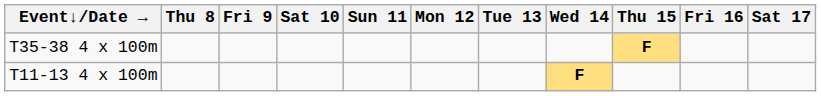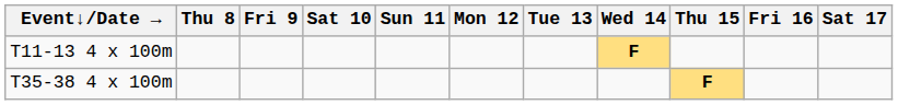 <table class="wikitable" style="margin:0.5em auto; font-size:90%; line-height:1.25em;">
 <tr align="center">
 <th>Event↓/Date →</th>
 <th>Thu 8</th>
 <th>Fri 9</th>
 <th>Sat 10</th>
 <th>Sun 11</th>
 <th>Mon 12</th>
 <th>Tue 13</th>
 <th>Wed 14</th>
 <th>Thu 15</th>
 <th>Fri 16</th>
 <th>Sat 17</th>
 </tr>
 <tr align="center">
+<td align="left">T11-13 4 x 100m</td>
+<td></td>
+<td></td>
+<td></td>
+<td></td>
+<td></td>
+<td></td>
+<td bgcolor="#FFDF80"><strong>F</strong></td>
+<td></td>
+<td></td>
+<td></td>
+</tr>
+<tr align="center">
 <td align="left">T35-38 4 x 100m</td>
 <td></td>
 <td></td>
 <td></td>
 <td></td>
 <td></td>
 <td></td>
 <td></td>
 <td bgcolor="#FFDF80"><strong>F</strong></td>
 <td></td>
 <td></td>
 </tr>
-<tr align="center">
-<td align="left">T11-13 4 x 100m</td>
-<td></td>
-<td></td>
-<td></td>
-<td></td>
-<td></td>
-<td></td>
-<td bgcolor="#FFDF80"><strong>F</strong></td>
-<td></td>
-<td></td>
-<td></td>
-</tr>
 </table>
